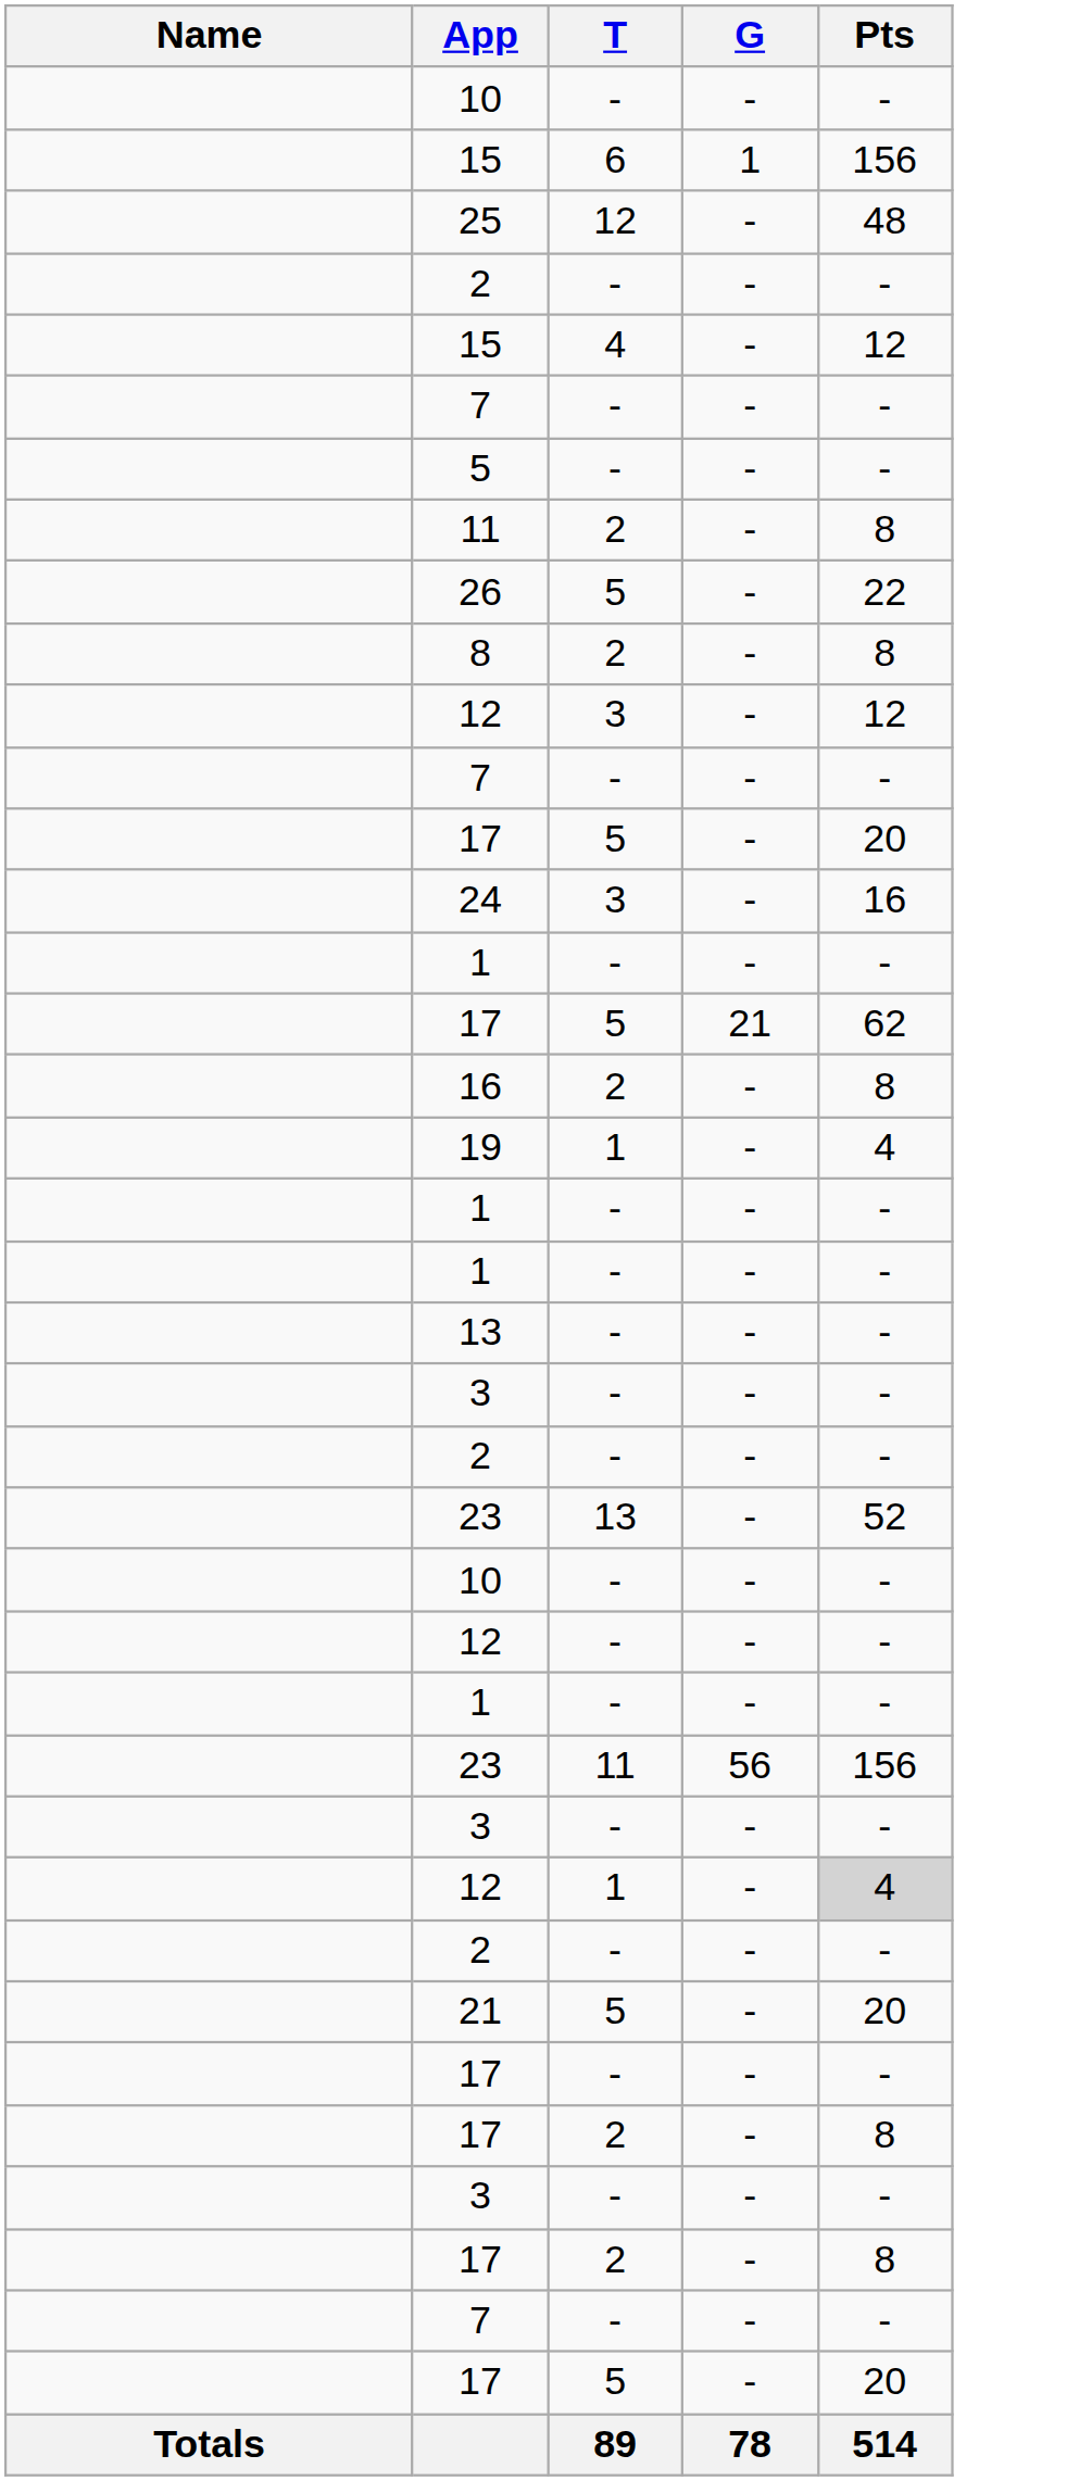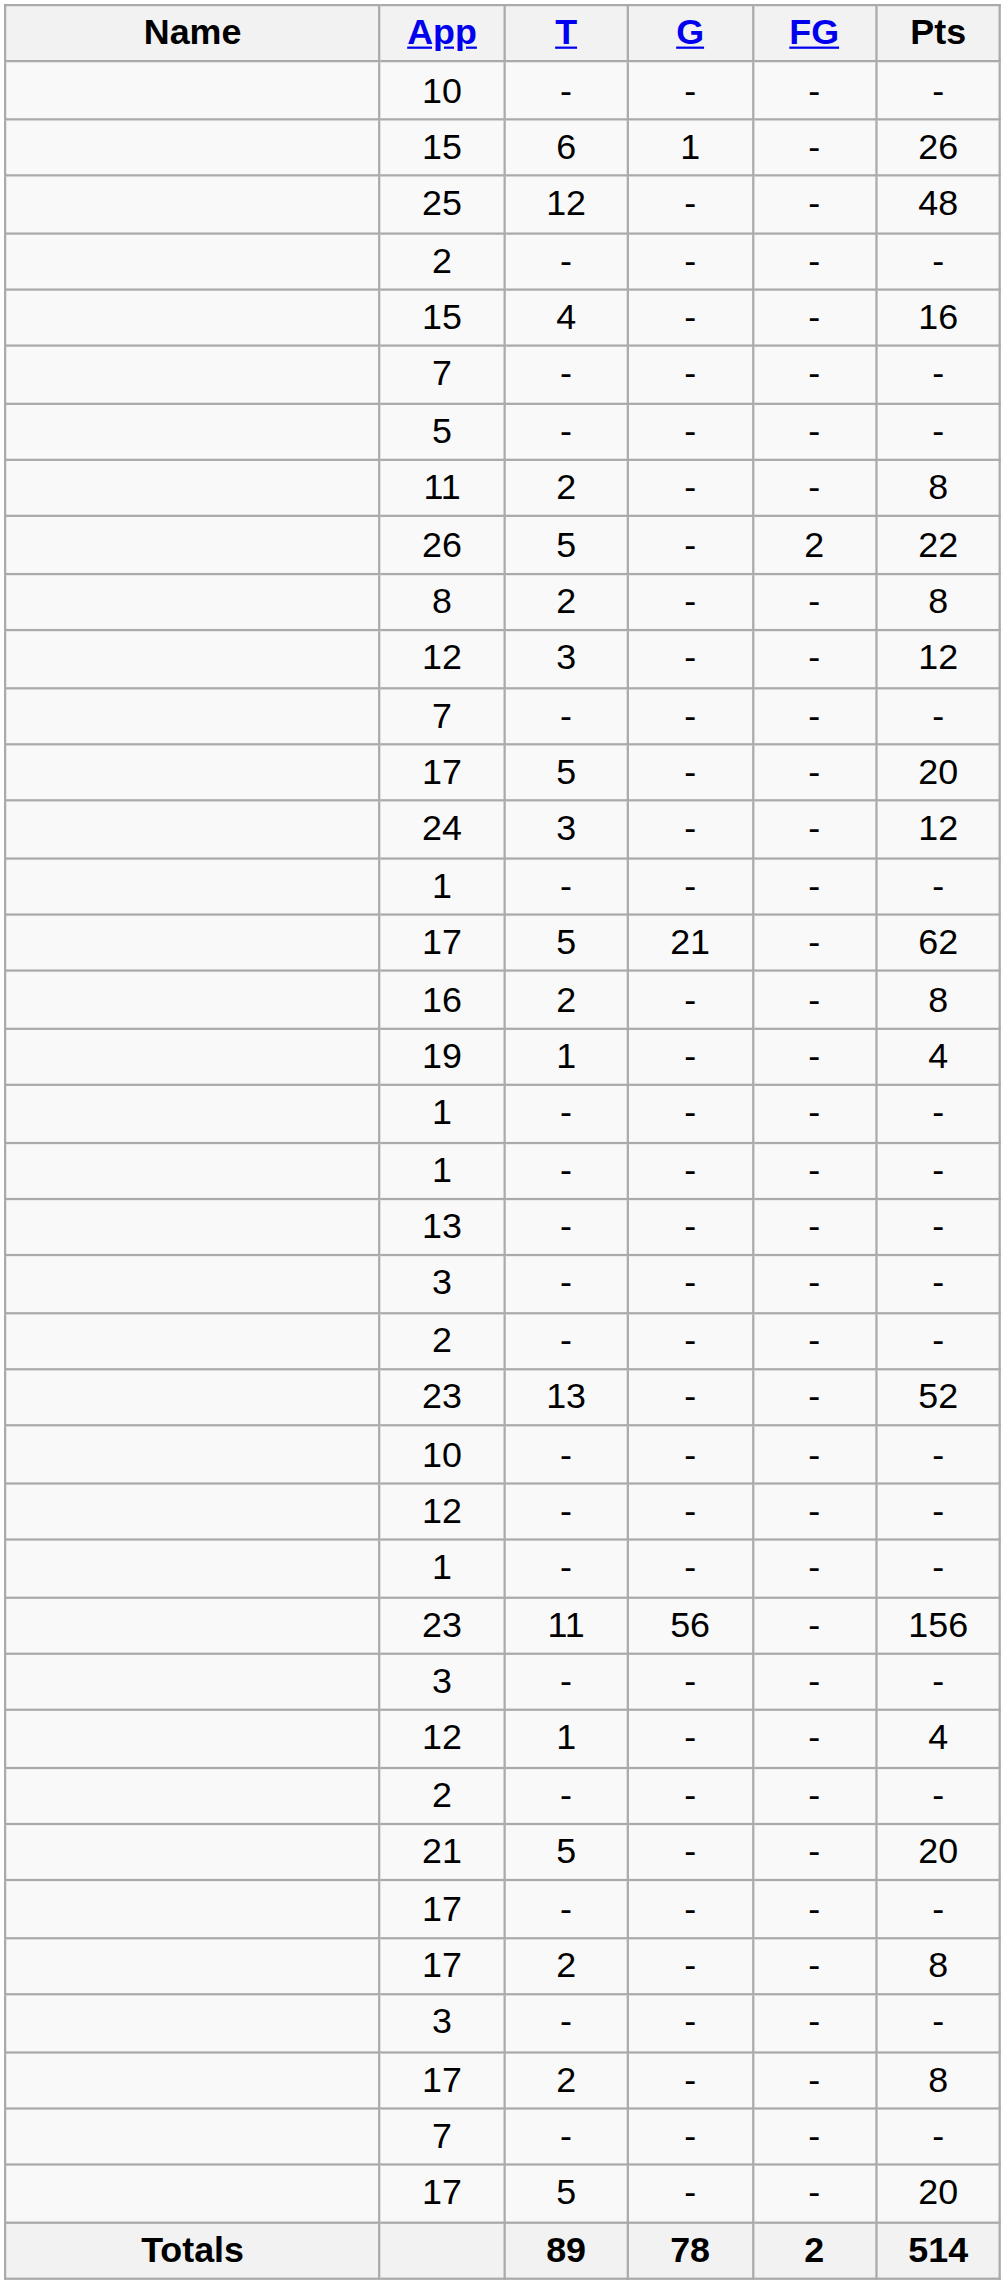 <table class="wikitable sortable" style="text-align: center;">
 <tr>
 <th style="width:10em">Name</th>
 <th style="width:3em"><a href='#'>App</a></th>
 <th style="width:3em"><a href='#'>T</a></th>
 <th style="width:3em"><a href='#'>G</a></th>
+<th style="width:3em"><a href='#'>FG</a></th>
 <th style="width:3em">Pts</th>
 </tr>
 <tr>
 <td style="text-align:left;"></td>
 <td>10</td>
+<td>-</td>
 <td>-</td>
 <td>-</td>
 <td>-</td>
 </tr>
 <tr>
 <td style="text-align:left;"></td>
 <td>15</td>
 <td>6</td>
 <td>1</td>
-<td>156</td>
+<td>-</td>
+<td>26</td>
 </tr>
 <tr>
 <td style="text-align:left;"></td>
 <td>25</td>
 <td>12</td>
+<td>-</td>
 <td>-</td>
 <td>48</td>
 </tr>
 <tr>
 <td style="text-align:left;"></td>
 <td>2</td>
 <td>-</td>
 <td>-</td>
 <td>-</td>
+<td>-</td>
 </tr>
 <tr>
 <td style="text-align:left;"></td>
 <td>15</td>
 <td>4</td>
 <td>-</td>
-<td>12</td>
+<td>-</td>
+<td>16</td>
 </tr>
 <tr>
 <td style="text-align:left;"></td>
 <td>7</td>
+<td>-</td>
 <td>-</td>
 <td>-</td>
 <td>-</td>
 </tr>
 <tr>
 <td style="text-align:left;"></td>
 <td>5</td>
 <td>-</td>
 <td>-</td>
 <td>-</td>
+<td>-</td>
 </tr>
 <tr>
 <td style="text-align:left;"></td>
 <td>11</td>
 <td>2</td>
+<td>-</td>
 <td>-</td>
 <td>8</td>
 </tr>
 <tr>
 <td style="text-align:left;"></td>
 <td>26</td>
 <td>5</td>
 <td>-</td>
+<td>2</td>
 <td>22</td>
 </tr>
 <tr>
 <td style="text-align:left;"></td>
 <td>8</td>
 <td>2</td>
 <td>-</td>
+<td>-</td>
 <td>8</td>
 </tr>
 <tr>
 <td style="text-align:left;"></td>
 <td>12</td>
 <td>3</td>
+<td>-</td>
 <td>-</td>
 <td>12</td>
 </tr>
 <tr>
 <td style="text-align:left;"></td>
 <td>7</td>
 <td>-</td>
 <td>-</td>
 <td>-</td>
+<td>-</td>
 </tr>
 <tr>
 <td style="text-align:left;"></td>
 <td>17</td>
 <td>5</td>
+<td>-</td>
 <td>-</td>
 <td>20</td>
 </tr>
 <tr>
 <td style="text-align:left;"></td>
 <td>24</td>
 <td>3</td>
 <td>-</td>
-<td>16</td>
+<td>-</td>
+<td>12</td>
 </tr>
 <tr>
 <td style="text-align:left;"></td>
 <td>1</td>
+<td>-</td>
 <td>-</td>
 <td>-</td>
 <td>-</td>
 </tr>
 <tr>
 <td style="text-align:left;"></td>
 <td>17</td>
 <td>5</td>
 <td>21</td>
+<td>-</td>
 <td>62</td>
 </tr>
 <tr>
 <td style="text-align:left;"></td>
 <td>16</td>
 <td>2</td>
+<td>-</td>
 <td>-</td>
 <td>8</td>
 </tr>
 <tr>
 <td style="text-align:left;"></td>
 <td>19</td>
 <td>1</td>
 <td>-</td>
+<td>-</td>
 <td>4</td>
 </tr>
 <tr>
 <td style="text-align:left;"></td>
 <td>1</td>
+<td>-</td>
 <td>-</td>
 <td>-</td>
 <td>-</td>
 </tr>
 <tr>
 <td style="text-align:left;"></td>
 <td>1</td>
 <td>-</td>
 <td>-</td>
 <td>-</td>
+<td>-</td>
 </tr>
 <tr>
 <td style="text-align:left;"></td>
 <td>13</td>
+<td>-</td>
 <td>-</td>
 <td>-</td>
 <td>-</td>
 </tr>
 <tr>
 <td style="text-align:left;"></td>
 <td>3</td>
 <td>-</td>
 <td>-</td>
 <td>-</td>
+<td>-</td>
 </tr>
 <tr>
 <td style="text-align:left;"></td>
 <td>2</td>
+<td>-</td>
 <td>-</td>
 <td>-</td>
 <td>-</td>
 </tr>
 <tr>
 <td style="text-align:left;"></td>
 <td>23</td>
 <td>13</td>
 <td>-</td>
+<td>-</td>
 <td>52</td>
 </tr>
 <tr>
 <td style="text-align:left;"></td>
 <td>10</td>
+<td>-</td>
 <td>-</td>
 <td>-</td>
 <td>-</td>
 </tr>
 <tr>
 <td style="text-align:left;"></td>
 <td>12</td>
 <td>-</td>
 <td>-</td>
 <td>-</td>
+<td>-</td>
 </tr>
 <tr>
 <td style="text-align:left;"></td>
 <td>1</td>
+<td>-</td>
 <td>-</td>
 <td>-</td>
 <td>-</td>
 </tr>
 <tr>
 <td style="text-align:left;"></td>
 <td>23</td>
 <td>11</td>
 <td>56</td>
+<td>-</td>
 <td>156</td>
 </tr>
 <tr>
 <td style="text-align:left;"></td>
 <td>3</td>
+<td>-</td>
 <td>-</td>
 <td>-</td>
 <td>-</td>
 </tr>
 <tr>
 <td style="text-align:left;"></td>
 <td>12</td>
 <td>1</td>
 <td>-</td>
-<td style="background: lightgrey;">4</td>
+<td>-</td>
+<td>4</td>
 </tr>
 <tr>
 <td style="text-align:left;"></td>
 <td>2</td>
+<td>-</td>
 <td>-</td>
 <td>-</td>
 <td>-</td>
 </tr>
 <tr>
 <td style="text-align:left;"></td>
 <td>21</td>
 <td>5</td>
 <td>-</td>
+<td>-</td>
 <td>20</td>
 </tr>
 <tr>
 <td style="text-align:left;"></td>
 <td>17</td>
+<td>-</td>
 <td>-</td>
 <td>-</td>
 <td>-</td>
 </tr>
 <tr>
 <td style="text-align:left;"></td>
 <td>17</td>
 <td>2</td>
 <td>-</td>
+<td>-</td>
 <td>8</td>
 </tr>
 <tr>
 <td style="text-align:left;"></td>
 <td>3</td>
+<td>-</td>
 <td>-</td>
 <td>-</td>
 <td>-</td>
 </tr>
 <tr>
 <td style="text-align:left;"></td>
 <td>17</td>
 <td>2</td>
 <td>-</td>
+<td>-</td>
 <td>8</td>
 </tr>
 <tr>
 <td style="text-align:left;"></td>
 <td>7</td>
+<td>-</td>
 <td>-</td>
 <td>-</td>
 <td>-</td>
 </tr>
 <tr>
 <td style="text-align:left;"></td>
 <td>17</td>
 <td>5</td>
 <td>-</td>
+<td>-</td>
 <td>20</td>
 </tr>
 <tr class="sortbottom">
 <th>Totals</th>
 <th></th>
 <th>89</th>
 <th>78</th>
+<th>2</th>
 <th>514</th>
 </tr>
 </table>
